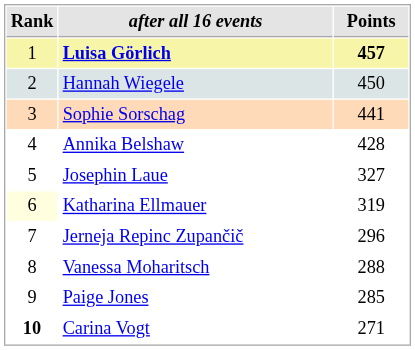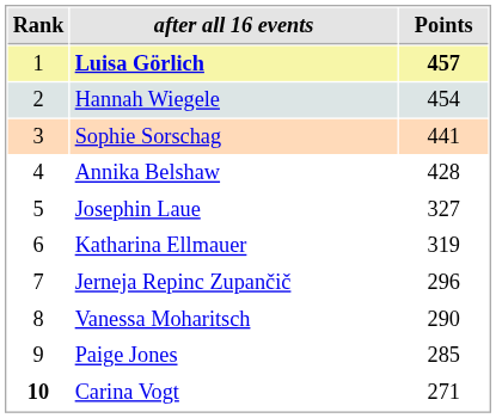 <table cellspacing="1" cellpadding="3" style="border:1px solid #AAAAAA;font-size:86%">
 <tr style="background-color: #E4E4E4;">
 <th style="border-bottom:1px solid #AAAAAA; width: 10px;">Rank</th>
 <th style="border-bottom:1px solid #AAAAAA; width: 200px;"><em>after all 16 events</em></th>
 <th style="border-bottom:1px solid #AAAAAA; width: 50px;">Points</th>
 </tr>
 <tr style="background:#f7f6a8;">
 <td align=center>1</td>
 <td> <strong><a href='#'>Luisa Görlich</a></strong></td>
 <td align=center><strong>457</strong></td>
 </tr>
 <tr style="background:#dce5e5;">
 <td align=center>2</td>
 <td> <a href='#'>Hannah Wiegele</a></td>
-<td align=center>450</td>
+<td align=center>454</td>
 </tr>
 <tr style="background:#ffdab9;">
 <td align=center>3</td>
 <td> <a href='#'>Sophie Sorschag</a></td>
 <td align=center>441</td>
 </tr>
 <tr>
 <td align=center>4</td>
 <td> <a href='#'>Annika Belshaw</a></td>
 <td align=center>428</td>
 </tr>
 <tr>
 <td align=center>5</td>
 <td> <a href='#'>Josephin Laue</a></td>
 <td align=center>327</td>
 </tr>
 <tr>
-<td align=center style="background: lightyellow;">6</td>
+<td align=center>6</td>
 <td> <a href='#'>Katharina Ellmauer</a></td>
 <td align=center>319</td>
 </tr>
 <tr>
 <td align=center>7</td>
 <td> <a href='#'>Jerneja Repinc Zupančič</a></td>
 <td align=center>296</td>
 </tr>
 <tr>
 <td align=center>8</td>
 <td> <a href='#'>Vanessa Moharitsch</a></td>
-<td align=center>288</td>
+<td align=center>290</td>
 </tr>
 <tr>
 <td align=center>9</td>
 <td> <a href='#'>Paige Jones</a></td>
 <td align=center>285</td>
 </tr>
 <tr>
 <td align=center><strong>10</strong></td>
 <td> <a href='#'>Carina Vogt</a></td>
 <td align=center>271</td>
 </tr>
 </table>
